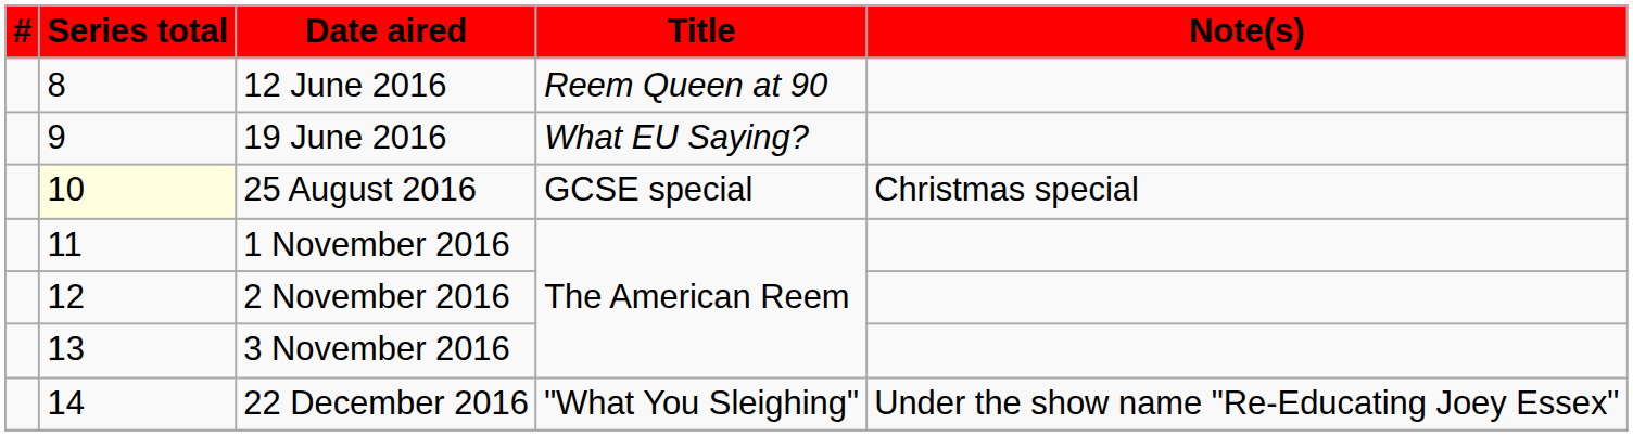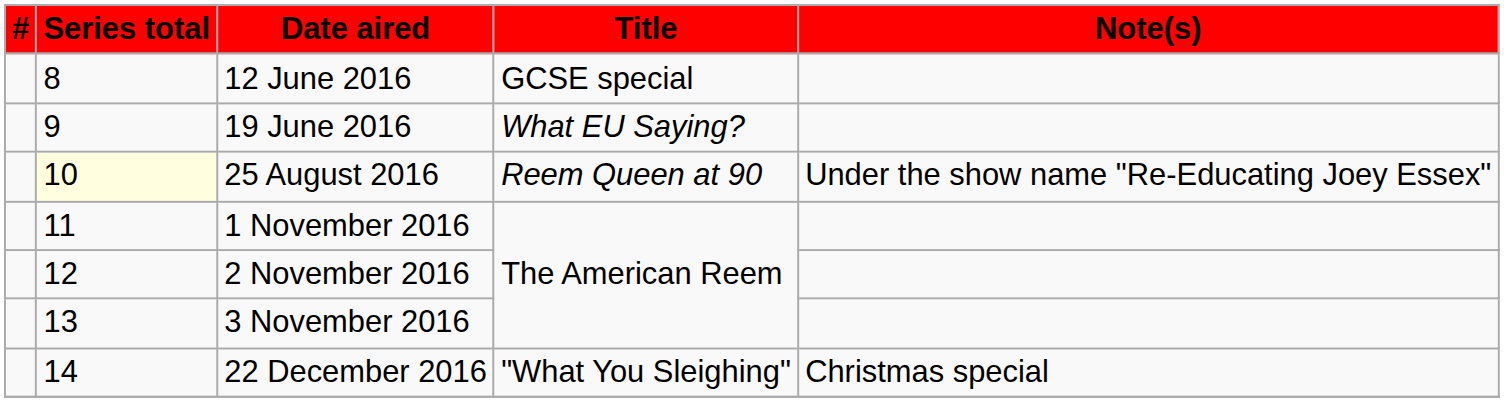 <table class="wikitable sortable">
 <tr>
 <th scope="col" style="background:Red;">#</th>
 <th scope="col" style="background:Red;">Series total</th>
 <th scope="col" style="background:Red;">Date aired</th>
 <th scope="col" style="background:Red;">Title</th>
 <th scope="col" style="background:Red;">Note(s)</th>
 </tr>
 <tr>
 <td></td>
 <td>8</td>
 <td>12 June 2016</td>
-<td><em>Reem Queen at 90</em></td>
+<td>GCSE special</td>
 <td></td>
 </tr>
 <tr>
 <td></td>
 <td>9</td>
 <td>19 June 2016</td>
 <td><em>What EU Saying?</em></td>
 <td></td>
 </tr>
 <tr>
 <td></td>
 <td style="background: lightyellow;">10</td>
 <td>25 August 2016</td>
-<td>GCSE special</td>
-<td>Christmas special</td>
+<td><em>Reem Queen at 90</em></td>
+<td>Under the show name "Re-Educating Joey Essex"</td>
 </tr>
 <tr>
 <td></td>
 <td>11</td>
 <td>1 November 2016</td>
 <td rowspan="3">The American Reem</td>
 <td></td>
 </tr>
 <tr>
 <td></td>
 <td>12</td>
 <td>2 November 2016</td>
 <td></td>
 </tr>
 <tr>
 <td></td>
 <td>13</td>
 <td>3 November 2016</td>
 <td></td>
 </tr>
 <tr>
 <td></td>
 <td>14</td>
 <td>22 December 2016</td>
 <td>"What You Sleighing"</td>
-<td>Under the show name "Re-Educating Joey Essex"</td>
+<td>Christmas special</td>
 </tr>
 <tr>
 </tr>
 </table>
